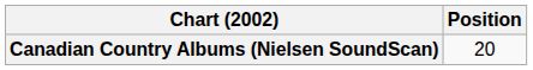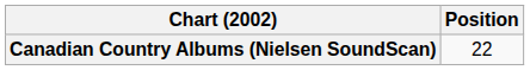 <table class="wikitable sortable plainrowheaders" style="text-align:center">
 <tr>
 <th scope="col">Chart (2002)</th>
 <th scope="col">Position</th>
 </tr>
 <tr>
 <th scope="row">Canadian Country Albums (Nielsen SoundScan)</th>
-<td>20</td>
+<td>22</td>
 </tr>
 </table>
